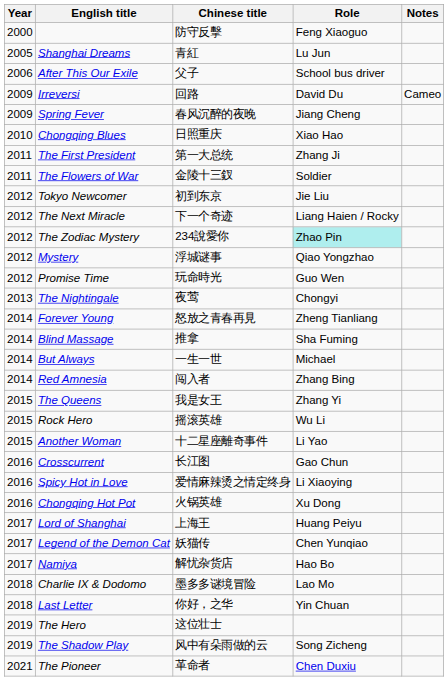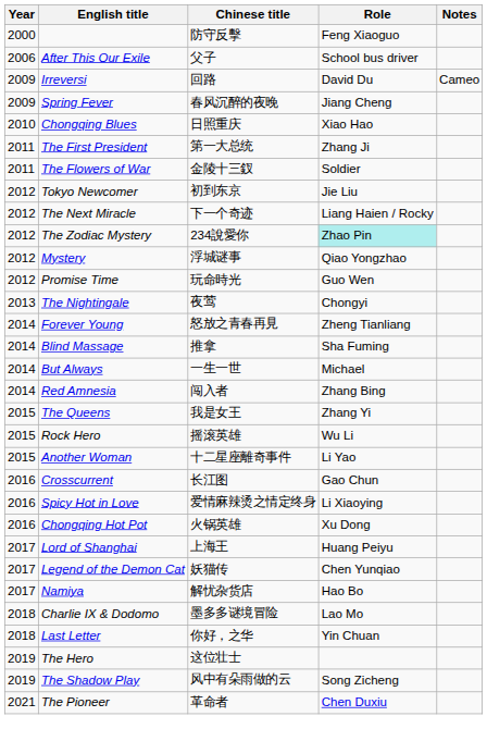 <table class="wikitable">
 <tr>
 <th>Year</th>
 <th>English title</th>
 <th>Chinese title</th>
 <th>Role</th>
 <th>Notes</th>
 </tr>
 <tr>
 <td>2000</td>
 <td></td>
 <td>防守反擊</td>
 <td>Feng Xiaoguo</td>
-<td></td>
-</tr>
-<tr>
-<td>2005</td>
-<td><em><a href='#'>Shanghai Dreams</a></em></td>
-<td>青紅</td>
-<td>Lu Jun</td>
 <td></td>
 </tr>
 <tr>
 <td>2006</td>
 <td><em><a href='#'>After This Our Exile</a></em></td>
 <td>父子</td>
 <td>School bus driver</td>
 <td></td>
 </tr>
 <tr>
 <td>2009</td>
 <td><em><a href='#'>Irreversi</a></em></td>
 <td>回路</td>
 <td>David Du</td>
 <td>Cameo</td>
 </tr>
 <tr>
 <td>2009</td>
 <td><em><a href='#'>Spring Fever</a></em></td>
 <td>春风沉醉的夜晚</td>
 <td>Jiang Cheng</td>
 <td></td>
 </tr>
 <tr>
 <td>2010</td>
 <td><em><a href='#'>Chongqing Blues</a></em></td>
 <td>日照重庆</td>
 <td>Xiao Hao</td>
 <td></td>
 </tr>
 <tr>
 <td>2011</td>
 <td><em><a href='#'>The First President</a></em></td>
 <td>第一大总统</td>
 <td>Zhang Ji</td>
 <td></td>
 </tr>
 <tr>
 <td>2011</td>
 <td><em><a href='#'>The Flowers of War</a></em></td>
 <td>金陵十三釵</td>
 <td>Soldier</td>
 <td></td>
 </tr>
 <tr>
 <td>2012</td>
 <td><em>Tokyo Newcomer</em></td>
 <td>初到东京</td>
 <td>Jie Liu</td>
 <td></td>
 </tr>
 <tr>
 <td>2012</td>
 <td><em>The Next Miracle</em></td>
 <td>下一个奇迹</td>
 <td>Liang Haien / Rocky</td>
 <td></td>
 </tr>
 <tr>
 <td>2012</td>
 <td><em>The Zodiac Mystery</em></td>
 <td>234說愛你</td>
 <td style="background: paleturquoise;">Zhao Pin</td>
 <td></td>
 </tr>
 <tr>
 <td>2012</td>
 <td><em><a href='#'>Mystery</a></em></td>
 <td>浮城谜事</td>
 <td>Qiao Yongzhao</td>
 <td></td>
 </tr>
 <tr>
 <td>2012</td>
 <td><em>Promise Time</em></td>
 <td>玩命時光</td>
 <td>Guo Wen</td>
 <td></td>
 </tr>
 <tr>
 <td>2013</td>
 <td><em><a href='#'>The Nightingale</a></em></td>
 <td>夜莺</td>
 <td>Chongyi</td>
 <td></td>
 </tr>
 <tr>
 <td>2014</td>
 <td><em><a href='#'>Forever Young</a></em></td>
 <td>怒放之青春再見</td>
 <td>Zheng Tianliang</td>
 <td></td>
 </tr>
 <tr>
 <td>2014</td>
 <td><em><a href='#'>Blind Massage</a></em></td>
 <td>推拿</td>
 <td>Sha Fuming</td>
 <td></td>
 </tr>
 <tr>
 <td>2014</td>
 <td><em><a href='#'>But Always</a></em></td>
 <td>一生一世</td>
 <td>Michael</td>
 <td></td>
 </tr>
 <tr>
 <td>2014</td>
 <td><em><a href='#'>Red Amnesia</a></em></td>
 <td>闯入者</td>
 <td>Zhang Bing</td>
 <td></td>
 </tr>
 <tr>
 <td>2015</td>
 <td><em><a href='#'>The Queens</a></em></td>
 <td>我是女王</td>
 <td>Zhang Yi</td>
 <td></td>
 </tr>
 <tr>
 <td>2015</td>
 <td><em>Rock Hero</em></td>
 <td>摇滚英雄</td>
 <td>Wu Li</td>
 <td></td>
 </tr>
 <tr>
 <td>2015</td>
 <td><em><a href='#'>Another Woman</a></em></td>
 <td>十二星座離奇事件</td>
 <td>Li Yao</td>
 <td></td>
 </tr>
 <tr>
 <td>2016</td>
 <td><em><a href='#'>Crosscurrent</a></em></td>
 <td>长江图</td>
 <td>Gao Chun</td>
 <td></td>
 </tr>
 <tr>
 <td>2016</td>
 <td><em><a href='#'>Spicy Hot in Love</a></em></td>
 <td>爱情麻辣烫之情定终身</td>
 <td>Li Xiaoying</td>
 <td></td>
 </tr>
 <tr>
 <td>2016</td>
 <td><em><a href='#'>Chongqing Hot Pot</a></em></td>
 <td>火锅英雄</td>
 <td>Xu Dong</td>
 <td></td>
 </tr>
 <tr>
 <td>2017</td>
 <td><em><a href='#'>Lord of Shanghai</a></em></td>
 <td>上海王</td>
 <td>Huang Peiyu</td>
 <td></td>
 </tr>
 <tr>
 <td>2017</td>
 <td><em><a href='#'>Legend of the Demon Cat</a></em></td>
 <td>妖猫传</td>
 <td>Chen Yunqiao</td>
 <td></td>
 </tr>
 <tr>
 <td>2017</td>
 <td><em><a href='#'>Namiya</a></em></td>
 <td>解忧杂货店</td>
 <td>Hao Bo</td>
 <td></td>
 </tr>
 <tr>
 <td>2018</td>
 <td><em>Charlie IX & Dodomo</em></td>
 <td>墨多多谜境冒险</td>
 <td>Lao Mo</td>
 <td></td>
 </tr>
 <tr>
 <td>2018</td>
 <td><em><a href='#'>Last Letter</a></em></td>
 <td>你好，之华</td>
 <td>Yin Chuan</td>
 <td></td>
 </tr>
 <tr>
 <td>2019</td>
 <td><em>The Hero</em></td>
 <td>这位壮士</td>
 <td></td>
 <td></td>
 </tr>
 <tr>
 <td>2019</td>
 <td><em><a href='#'>The Shadow Play</a></em></td>
 <td>风中有朵雨做的云</td>
 <td>Song Zicheng</td>
 <td></td>
 </tr>
 <tr>
 <td>2021</td>
 <td><em>The Pioneer</em></td>
 <td>革命者</td>
 <td><a href='#'>Chen Duxiu</a></td>
 <td></td>
 </tr>
 </table>
